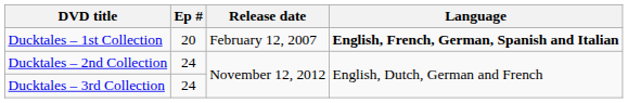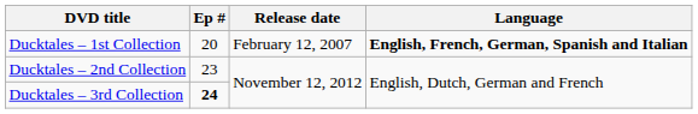 <table class="wikitable sortable">
 <tr>
 <th>DVD title</th>
 <th>Ep #</th>
 <th>Release date</th>
 <th>Language</th>
 </tr>
 <tr>
 <td><a href='#'>Ducktales – 1st Collection</a></td>
 <td style="text-align:center;">20</td>
 <td>February 12, 2007</td>
 <td><strong>English, French, German, Spanish and Italian</strong></td>
 </tr>
 <tr>
 <td><a href='#'>Ducktales – 2nd Collection</a></td>
-<td style="text-align:center;">24</td>
+<td style="text-align:center;">23</td>
 <td rowspan=2>November 12, 2012</td>
 <td rowspan=2>English, Dutch, German and French</td>
 </tr>
 <tr>
 <td><a href='#'>Ducktales – 3rd Collection</a></td>
-<td style="text-align:center;">24</td>
+<td style="text-align:center;"><strong>24</strong></td>
 </tr>
 </table>
